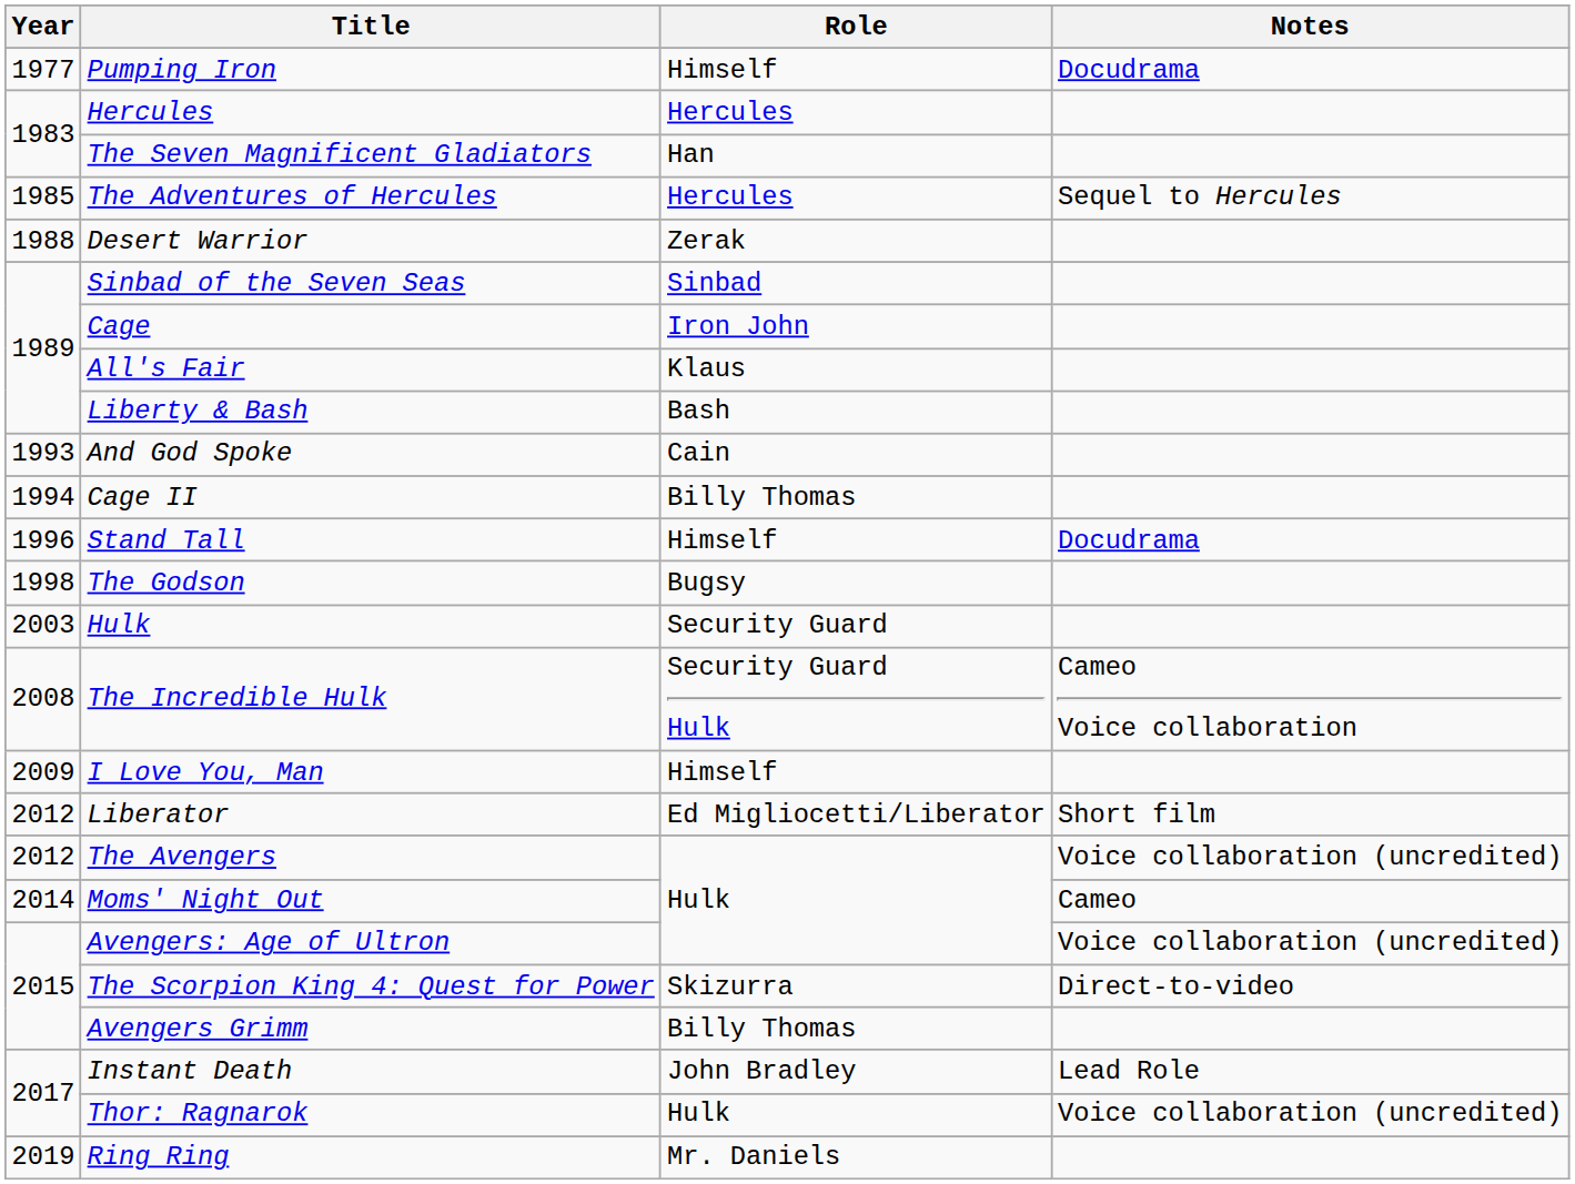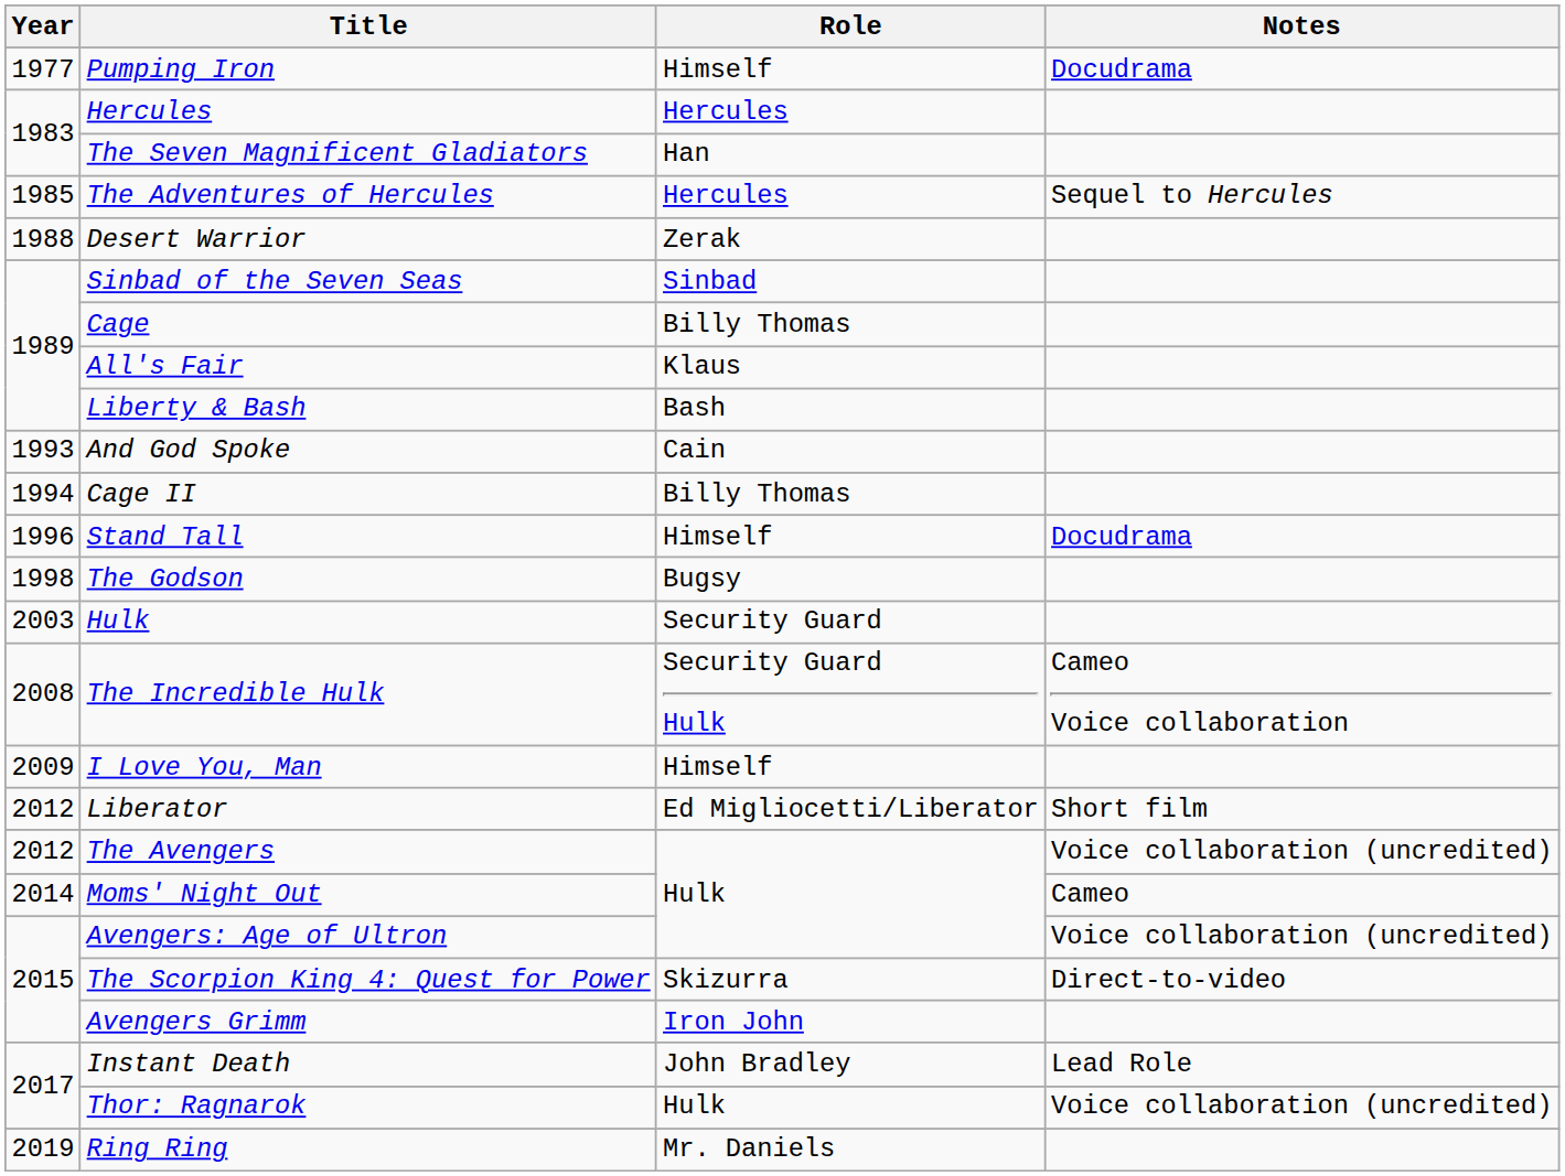 <table class="wikitable sortable">
 <tr>
 <th scope=col>Year</th>
 <th scope=col>Title</th>
 <th scope=col>Role</th>
 <th scope=col class="unsortable">Notes</th>
 </tr>
 <tr>
 <td>1977</td>
 <td><em><a href='#'>Pumping Iron</a></em></td>
 <td>Himself</td>
 <td><a href='#'>Docudrama</a></td>
 </tr>
 <tr>
 <td rowspan="2">1983</td>
 <td><em><a href='#'>Hercules</a></em></td>
 <td><a href='#'>Hercules</a></td>
 <td></td>
 </tr>
 <tr>
 <td><em><a href='#'>The Seven Magnificent Gladiators</a></em></td>
 <td>Han</td>
 <td></td>
 </tr>
 <tr>
 <td>1985</td>
 <td><em><a href='#'>The Adventures of Hercules</a></em></td>
 <td><a href='#'>Hercules</a></td>
 <td>Sequel to <em>Hercules</em></td>
 </tr>
 <tr>
 <td>1988</td>
 <td><em>Desert Warrior</em></td>
 <td>Zerak</td>
 <td></td>
 </tr>
 <tr>
 <td rowspan="4">1989</td>
 <td><em><a href='#'>Sinbad of the Seven Seas</a></em></td>
 <td><a href='#'>Sinbad</a></td>
 <td></td>
 </tr>
 <tr>
 <td><em><a href='#'>Cage</a></em></td>
-<td><a href='#'>Iron John</a></td>
+<td>Billy Thomas</td>
 <td></td>
 </tr>
 <tr>
 <td><em><a href='#'>All's Fair</a></em></td>
 <td>Klaus</td>
 <td></td>
 </tr>
 <tr>
 <td><em><a href='#'>Liberty & Bash</a></em></td>
 <td>Bash</td>
 <td></td>
 </tr>
 <tr>
 <td>1993</td>
 <td><em>And God Spoke</em></td>
 <td>Cain</td>
 <td></td>
 </tr>
 <tr>
 <td>1994</td>
 <td><em>Cage II</em></td>
 <td>Billy Thomas</td>
 <td></td>
 </tr>
 <tr>
 <td>1996</td>
 <td><em><a href='#'>Stand Tall</a></em></td>
 <td>Himself</td>
 <td><a href='#'>Docudrama</a></td>
 </tr>
 <tr>
 <td>1998</td>
 <td><em><a href='#'>The Godson</a></em></td>
 <td>Bugsy</td>
 <td></td>
 </tr>
 <tr>
 <td>2003</td>
 <td><em><a href='#'>Hulk</a></em></td>
 <td>Security Guard</td>
 <td></td>
 </tr>
 <tr>
 <td>2008</td>
 <td><em><a href='#'>The Incredible Hulk</a></em></td>
 <td>Security Guard <hr> <a href='#'>Hulk</a></td>
 <td>Cameo<hr>Voice collaboration</td>
 </tr>
 <tr>
 <td>2009</td>
 <td><em><a href='#'>I Love You, Man</a></em></td>
 <td>Himself</td>
 <td></td>
 </tr>
 <tr>
 <td>2012</td>
 <td><em>Liberator</em></td>
 <td>Ed Migliocetti/Liberator</td>
 <td>Short film</td>
 </tr>
 <tr>
 <td>2012</td>
 <td><em><a href='#'>The Avengers</a></em></td>
 <td rowspan="3">Hulk</td>
 <td>Voice collaboration (uncredited)</td>
 </tr>
 <tr>
 <td>2014</td>
 <td><em><a href='#'>Moms' Night Out</a></em></td>
 <td>Cameo</td>
 </tr>
 <tr>
 <td rowspan="3">2015</td>
 <td><em><a href='#'>Avengers: Age of Ultron</a></em></td>
 <td>Voice collaboration (uncredited)</td>
 </tr>
 <tr>
 <td><em><a href='#'>The Scorpion King 4: Quest for Power</a></em></td>
 <td>Skizurra</td>
 <td>Direct-to-video</td>
 </tr>
 <tr>
 <td><em><a href='#'>Avengers Grimm</a></em></td>
-<td>Billy Thomas</td>
+<td><a href='#'>Iron John</a></td>
 <td></td>
 </tr>
 <tr>
 <td rowspan="2">2017</td>
 <td><em>Instant Death</em></td>
 <td>John Bradley</td>
 <td>Lead Role</td>
 </tr>
 <tr>
 <td><em><a href='#'>Thor: Ragnarok</a></em></td>
 <td>Hulk</td>
 <td>Voice collaboration (uncredited)</td>
 </tr>
 <tr>
 <td>2019</td>
 <td><em><a href='#'>Ring Ring</a></em></td>
 <td>Mr. Daniels</td>
 <td></td>
 </tr>
 </table>
